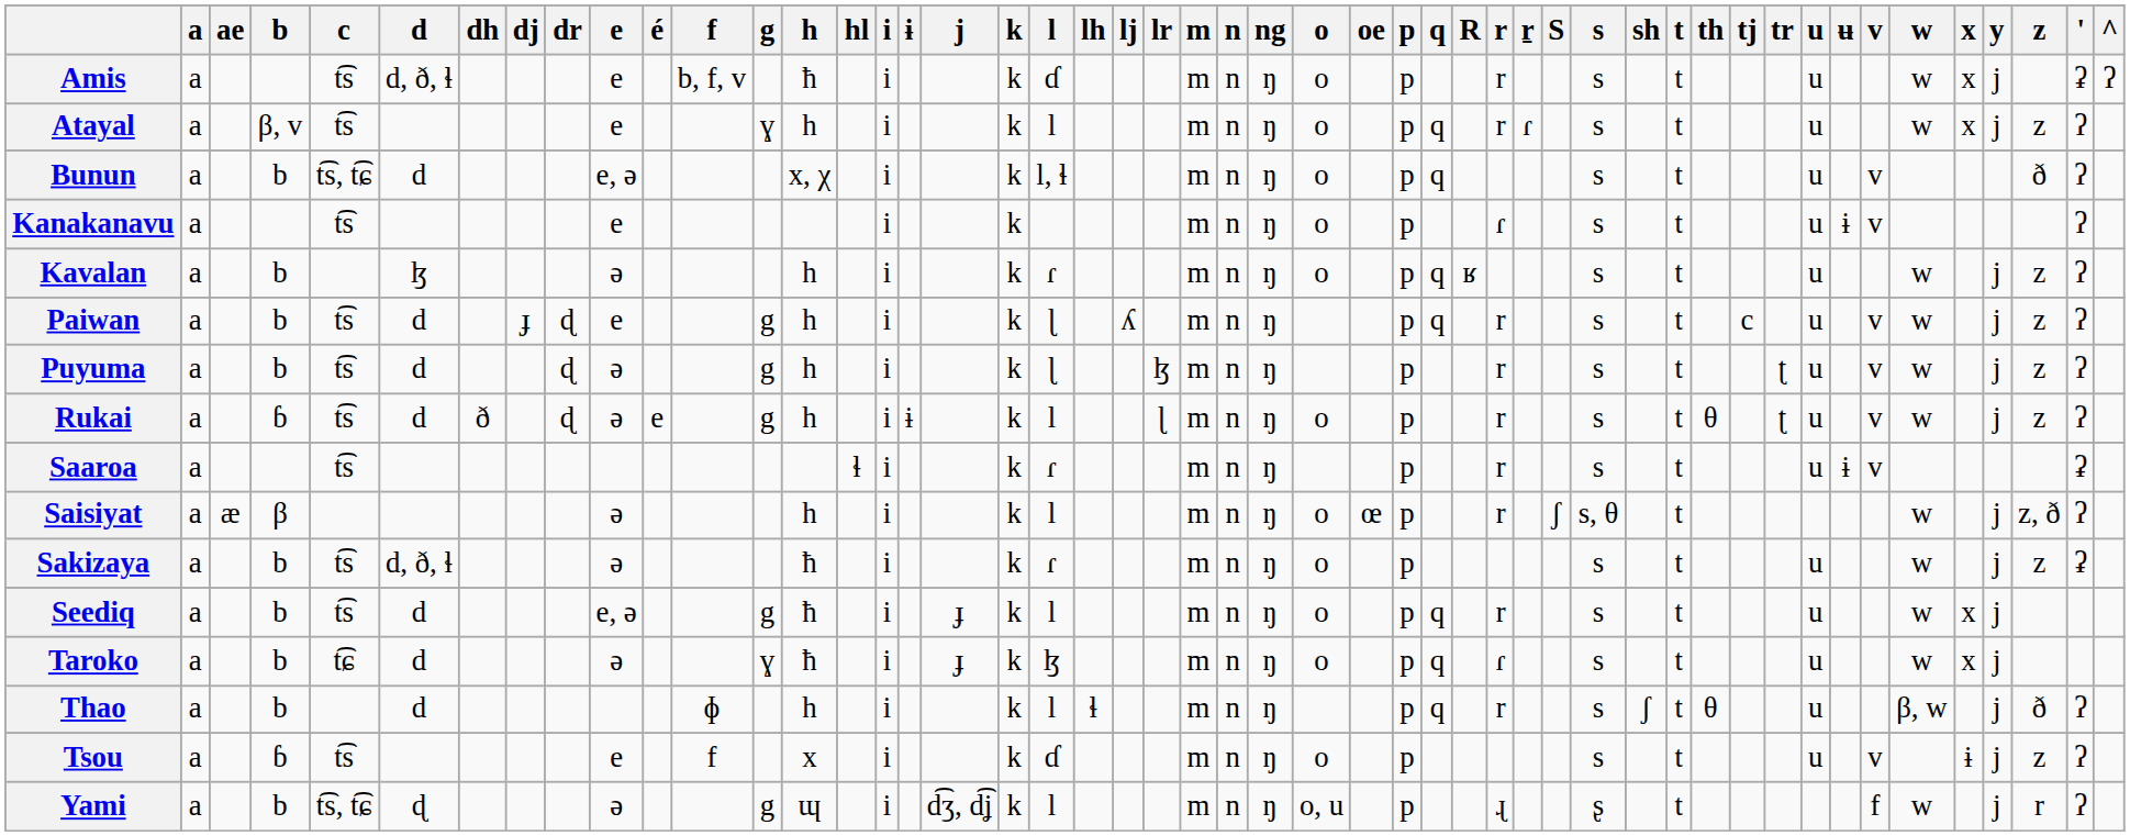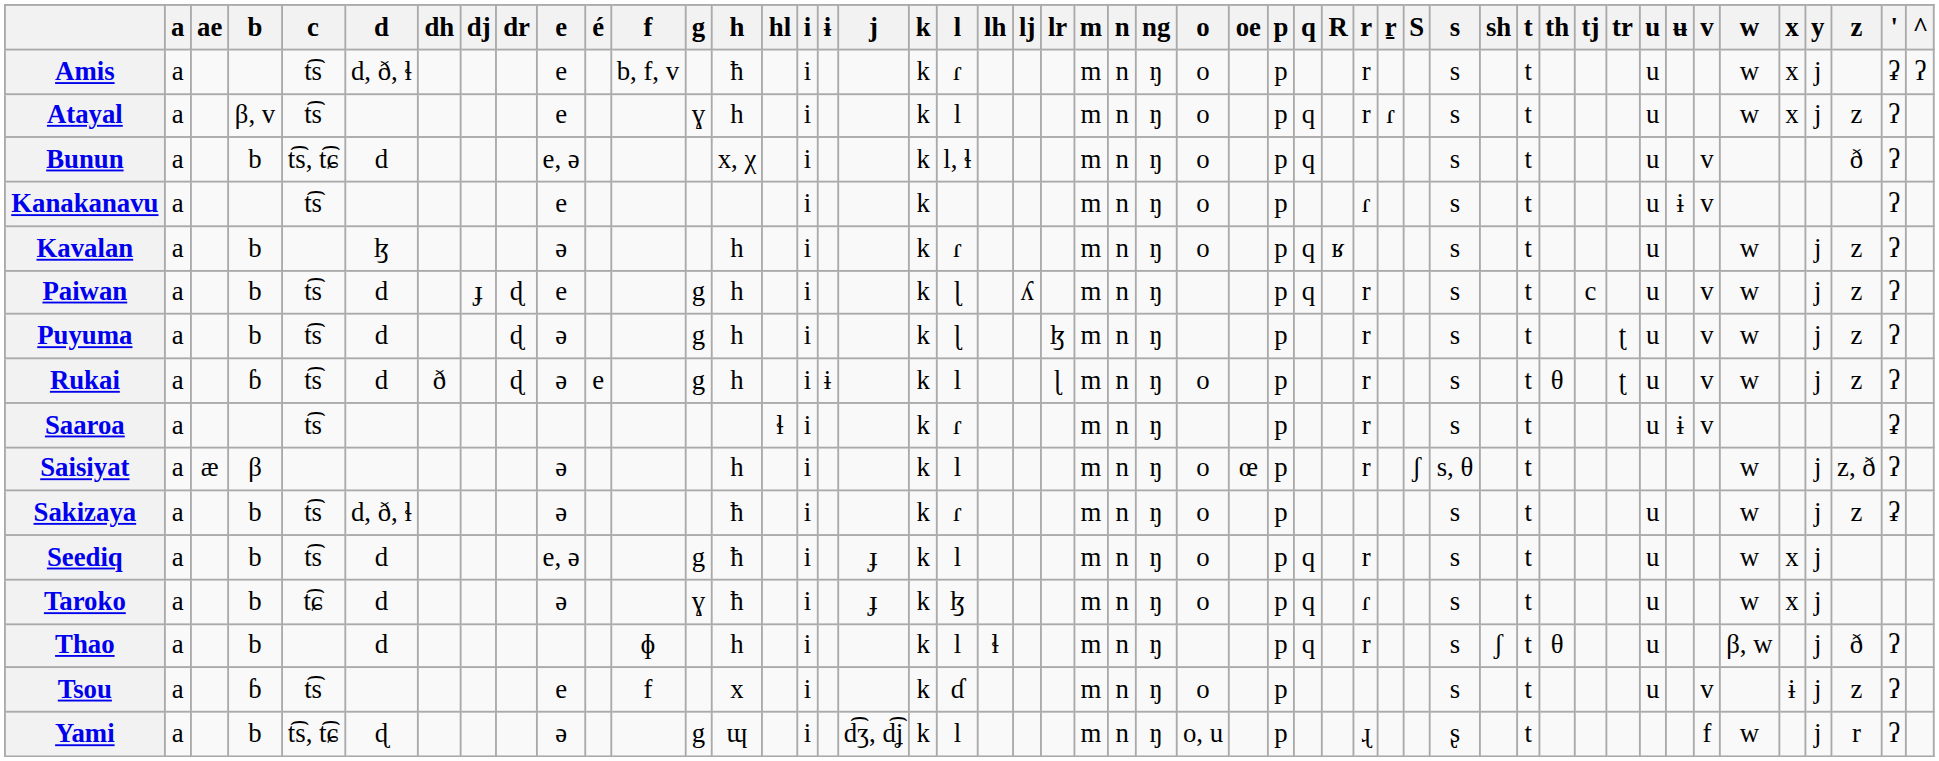 <table class=wikitable style="text-align:center;font-size:90%;">
 <tr>
 <th></th>
 <th>a</th>
 <th>ae</th>
 <th>b</th>
 <th>c</th>
 <th>d</th>
 <th>dh</th>
 <th>dj</th>
 <th>dr</th>
 <th>e</th>
 <th>é</th>
 <th>f</th>
 <th>g</th>
 <th>h</th>
 <th>hl</th>
 <th>i</th>
 <th>ɨ</th>
 <th>j</th>
 <th>k</th>
 <th>l</th>
 <th>lh</th>
 <th>lj</th>
 <th>lr</th>
 <th>m</th>
 <th>n</th>
 <th>ng</th>
 <th>o</th>
 <th>oe</th>
 <th>p</th>
 <th>q</th>
 <th>R</th>
 <th>r</th>
 <th>ṟ</th>
 <th>S</th>
 <th>s</th>
 <th>sh</th>
 <th>t</th>
 <th>th</th>
 <th>tj</th>
 <th>tr</th>
 <th>u</th>
 <th>ʉ</th>
 <th>v</th>
 <th>w</th>
 <th>x</th>
 <th>y</th>
 <th>z</th>
 <th>'</th>
 <th>^</th>
 </tr>
 <tr>
 <th><a href='#'>Amis</a></th>
 <td>a</td>
 <td></td>
 <td></td>
 <td>t͡s</td>
 <td>d, ð, ɬ</td>
 <td></td>
 <td></td>
 <td></td>
 <td>e</td>
 <td></td>
 <td>b, f, v</td>
 <td></td>
 <td>ħ</td>
 <td></td>
 <td>i</td>
 <td></td>
 <td></td>
 <td>k</td>
-<td>ɗ</td>
+<td>ɾ</td>
 <td></td>
 <td></td>
 <td></td>
 <td>m</td>
 <td>n</td>
 <td>ŋ</td>
 <td>o</td>
 <td></td>
 <td>p</td>
 <td></td>
 <td></td>
 <td>r</td>
 <td></td>
 <td></td>
 <td>s</td>
 <td></td>
 <td>t</td>
 <td></td>
 <td></td>
 <td></td>
 <td>u</td>
 <td></td>
 <td></td>
 <td>w</td>
 <td>x</td>
 <td>j</td>
 <td></td>
 <td>ʡ</td>
 <td>ʔ</td>
 </tr>
 <tr>
 <th><a href='#'>Atayal</a></th>
 <td>a</td>
 <td></td>
 <td>β, v</td>
 <td>t͡s</td>
 <td></td>
 <td></td>
 <td></td>
 <td></td>
 <td>e</td>
 <td></td>
 <td></td>
 <td>ɣ</td>
 <td>h</td>
 <td></td>
 <td>i</td>
 <td></td>
 <td></td>
 <td>k</td>
 <td>l</td>
 <td></td>
 <td></td>
 <td></td>
 <td>m</td>
 <td>n</td>
 <td>ŋ</td>
 <td>o</td>
 <td></td>
 <td>p</td>
 <td>q</td>
 <td></td>
 <td>r</td>
 <td>ɾ</td>
 <td></td>
 <td>s</td>
 <td></td>
 <td>t</td>
 <td></td>
 <td></td>
 <td></td>
 <td>u</td>
 <td></td>
 <td></td>
 <td>w</td>
 <td>x</td>
 <td>j</td>
 <td>z</td>
 <td>ʔ</td>
 <td></td>
 </tr>
 <tr>
 <th><a href='#'>Bunun</a></th>
 <td>a</td>
 <td></td>
 <td>b</td>
 <td>t͡s, t͡ɕ</td>
 <td>d</td>
 <td></td>
 <td></td>
 <td></td>
 <td>e, ə</td>
 <td></td>
 <td></td>
 <td></td>
 <td>x, χ</td>
 <td></td>
 <td>i</td>
 <td></td>
 <td></td>
 <td>k</td>
 <td>l, ɬ</td>
 <td></td>
 <td></td>
 <td></td>
 <td>m</td>
 <td>n</td>
 <td>ŋ</td>
 <td>o</td>
 <td></td>
 <td>p</td>
 <td>q</td>
 <td></td>
 <td></td>
 <td></td>
 <td></td>
 <td>s</td>
 <td></td>
 <td>t</td>
 <td></td>
 <td></td>
 <td></td>
 <td>u</td>
 <td></td>
 <td>v</td>
 <td></td>
 <td></td>
 <td></td>
 <td>ð</td>
 <td>ʔ</td>
 <td></td>
 </tr>
 <tr>
 <th><a href='#'>Kanakanavu</a></th>
 <td>a</td>
 <td></td>
 <td></td>
 <td>t͡s</td>
 <td></td>
 <td></td>
 <td></td>
 <td></td>
 <td>e</td>
 <td></td>
 <td></td>
 <td></td>
 <td></td>
 <td></td>
 <td>i</td>
 <td></td>
 <td></td>
 <td>k</td>
 <td></td>
 <td></td>
 <td></td>
 <td></td>
 <td>m</td>
 <td>n</td>
 <td>ŋ</td>
 <td>o</td>
 <td></td>
 <td>p</td>
 <td></td>
 <td></td>
 <td>ɾ</td>
 <td></td>
 <td></td>
 <td>s</td>
 <td></td>
 <td>t</td>
 <td></td>
 <td></td>
 <td></td>
 <td>u</td>
 <td>ɨ</td>
 <td>v</td>
 <td></td>
 <td></td>
 <td></td>
 <td></td>
 <td>ʔ</td>
 <td></td>
 </tr>
 <tr>
 <th><a href='#'>Kavalan</a></th>
 <td>a</td>
 <td></td>
 <td>b</td>
 <td></td>
 <td>ɮ</td>
 <td></td>
 <td></td>
 <td></td>
 <td>ə</td>
 <td></td>
 <td></td>
 <td></td>
 <td>h</td>
 <td></td>
 <td>i</td>
 <td></td>
 <td></td>
 <td>k</td>
 <td>ɾ</td>
 <td></td>
 <td></td>
 <td></td>
 <td>m</td>
 <td>n</td>
 <td>ŋ</td>
 <td>o</td>
 <td></td>
 <td>p</td>
 <td>q</td>
 <td>ʁ</td>
 <td></td>
 <td></td>
 <td></td>
 <td>s</td>
 <td></td>
 <td>t</td>
 <td></td>
 <td></td>
 <td></td>
 <td>u</td>
 <td></td>
 <td></td>
 <td>w</td>
 <td></td>
 <td>j</td>
 <td>z</td>
 <td>ʔ</td>
 <td></td>
 </tr>
 <tr>
 <th><a href='#'>Paiwan</a></th>
 <td>a</td>
 <td></td>
 <td>b</td>
 <td>t͡s</td>
 <td>d</td>
 <td></td>
 <td>ɟ</td>
 <td>ɖ</td>
 <td>e</td>
 <td></td>
 <td></td>
 <td>g</td>
 <td>h</td>
 <td></td>
 <td>i</td>
 <td></td>
 <td></td>
 <td>k</td>
 <td>ɭ</td>
 <td></td>
 <td>ʎ</td>
 <td></td>
 <td>m</td>
 <td>n</td>
 <td>ŋ</td>
 <td></td>
 <td></td>
 <td>p</td>
 <td>q</td>
 <td></td>
 <td>r</td>
 <td></td>
 <td></td>
 <td>s</td>
 <td></td>
 <td>t</td>
 <td></td>
 <td>c</td>
 <td></td>
 <td>u</td>
 <td></td>
 <td>v</td>
 <td>w</td>
 <td></td>
 <td>j</td>
 <td>z</td>
 <td>ʔ</td>
 <td></td>
 </tr>
 <tr>
 <th><a href='#'>Puyuma</a></th>
 <td>a</td>
 <td></td>
 <td>b</td>
 <td>t͡s</td>
 <td>d</td>
 <td></td>
 <td></td>
 <td>ɖ</td>
 <td>ə</td>
 <td></td>
 <td></td>
 <td>g</td>
 <td>h</td>
 <td></td>
 <td>i</td>
 <td></td>
 <td></td>
 <td>k</td>
 <td>ɭ</td>
 <td></td>
 <td></td>
 <td>ɮ</td>
 <td>m</td>
 <td>n</td>
 <td>ŋ</td>
 <td></td>
 <td></td>
 <td>p</td>
 <td></td>
 <td></td>
 <td>r</td>
 <td></td>
 <td></td>
 <td>s</td>
 <td></td>
 <td>t</td>
 <td></td>
 <td></td>
 <td>ʈ</td>
 <td>u</td>
 <td></td>
 <td>v</td>
 <td>w</td>
 <td></td>
 <td>j</td>
 <td>z</td>
 <td>ʔ</td>
 <td></td>
 </tr>
 <tr>
 <th><a href='#'>Rukai</a></th>
 <td>a</td>
 <td></td>
 <td>ɓ</td>
 <td>t͡s</td>
 <td>d</td>
 <td>ð</td>
 <td></td>
 <td>ɖ</td>
 <td>ə</td>
 <td>e</td>
 <td></td>
 <td>g</td>
 <td>h</td>
 <td></td>
 <td>i</td>
 <td>ɨ</td>
 <td></td>
 <td>k</td>
 <td>l</td>
 <td></td>
 <td></td>
 <td>ɭ</td>
 <td>m</td>
 <td>n</td>
 <td>ŋ</td>
 <td>o</td>
 <td></td>
 <td>p</td>
 <td></td>
 <td></td>
 <td>r</td>
 <td></td>
 <td></td>
 <td>s</td>
 <td></td>
 <td>t</td>
 <td>θ</td>
 <td></td>
 <td>ʈ</td>
 <td>u</td>
 <td></td>
 <td>v</td>
 <td>w</td>
 <td></td>
 <td>j</td>
 <td>z</td>
 <td>ʔ</td>
 <td></td>
 </tr>
 <tr>
 <th><a href='#'>Saaroa</a></th>
 <td>a</td>
 <td></td>
 <td></td>
 <td>t͡s</td>
 <td></td>
 <td></td>
 <td></td>
 <td></td>
 <td></td>
 <td></td>
 <td></td>
 <td></td>
 <td></td>
 <td>ɬ</td>
 <td>i</td>
 <td></td>
 <td></td>
 <td>k</td>
 <td>ɾ</td>
 <td></td>
 <td></td>
 <td></td>
 <td>m</td>
 <td>n</td>
 <td>ŋ</td>
 <td></td>
 <td></td>
 <td>p</td>
 <td></td>
 <td></td>
 <td>r</td>
 <td></td>
 <td></td>
 <td>s</td>
 <td></td>
 <td>t</td>
 <td></td>
 <td></td>
 <td></td>
 <td>u</td>
 <td>ɨ</td>
 <td>v</td>
 <td></td>
 <td></td>
 <td></td>
 <td></td>
 <td>ʡ</td>
 <td></td>
 </tr>
 <tr>
 <th><a href='#'>Saisiyat</a></th>
 <td>a</td>
 <td>æ</td>
 <td>β</td>
 <td></td>
 <td></td>
 <td></td>
 <td></td>
 <td></td>
 <td>ə</td>
 <td></td>
 <td></td>
 <td></td>
 <td>h</td>
 <td></td>
 <td>i</td>
 <td></td>
 <td></td>
 <td>k</td>
 <td>l</td>
 <td></td>
 <td></td>
 <td></td>
 <td>m</td>
 <td>n</td>
 <td>ŋ</td>
 <td>o</td>
 <td>œ</td>
 <td>p</td>
 <td></td>
 <td></td>
 <td>r</td>
 <td></td>
 <td>ʃ</td>
 <td>s, θ</td>
 <td></td>
 <td>t</td>
 <td></td>
 <td></td>
 <td></td>
 <td></td>
 <td></td>
 <td></td>
 <td>w</td>
 <td></td>
 <td>j</td>
 <td>z, ð</td>
 <td>ʔ</td>
 <td></td>
 </tr>
 <tr>
 <th><a href='#'>Sakizaya</a></th>
 <td>a</td>
 <td></td>
 <td>b</td>
 <td>t͡s</td>
 <td>d, ð, ɬ</td>
 <td></td>
 <td></td>
 <td></td>
 <td>ə</td>
 <td></td>
 <td></td>
 <td></td>
 <td>ħ</td>
 <td></td>
 <td>i</td>
 <td></td>
 <td></td>
 <td>k</td>
 <td>ɾ</td>
 <td></td>
 <td></td>
 <td></td>
 <td>m</td>
 <td>n</td>
 <td>ŋ</td>
 <td>o</td>
 <td></td>
 <td>p</td>
 <td></td>
 <td></td>
 <td></td>
 <td></td>
 <td></td>
 <td>s</td>
 <td></td>
 <td>t</td>
 <td></td>
 <td></td>
 <td></td>
 <td>u</td>
 <td></td>
 <td></td>
 <td>w</td>
 <td></td>
 <td>j</td>
 <td>z</td>
 <td>ʡ</td>
 <td></td>
 </tr>
 <tr>
 <th><a href='#'>Seediq</a></th>
 <td>a</td>
 <td></td>
 <td>b</td>
 <td>t͡s</td>
 <td>d</td>
 <td></td>
 <td></td>
 <td></td>
 <td>e, ə</td>
 <td></td>
 <td></td>
 <td>g</td>
 <td>ħ</td>
 <td></td>
 <td>i</td>
 <td></td>
 <td>ɟ</td>
 <td>k</td>
 <td>l</td>
 <td></td>
 <td></td>
 <td></td>
 <td>m</td>
 <td>n</td>
 <td>ŋ</td>
 <td>o</td>
 <td></td>
 <td>p</td>
 <td>q</td>
 <td></td>
 <td>r</td>
 <td></td>
 <td></td>
 <td>s</td>
 <td></td>
 <td>t</td>
 <td></td>
 <td></td>
 <td></td>
 <td>u</td>
 <td></td>
 <td></td>
 <td>w</td>
 <td>x</td>
 <td>j</td>
 <td></td>
 <td></td>
 <td></td>
 </tr>
 <tr>
 <th><a href='#'>Taroko</a></th>
 <td>a</td>
 <td></td>
 <td>b</td>
 <td>t͡ɕ</td>
 <td>d</td>
 <td></td>
 <td></td>
 <td></td>
 <td>ə</td>
 <td></td>
 <td></td>
 <td>ɣ</td>
 <td>ħ</td>
 <td></td>
 <td>i</td>
 <td></td>
 <td>ɟ</td>
 <td>k</td>
 <td>ɮ</td>
 <td></td>
 <td></td>
 <td></td>
 <td>m</td>
 <td>n</td>
 <td>ŋ</td>
 <td>o</td>
 <td></td>
 <td>p</td>
 <td>q</td>
 <td></td>
 <td>ɾ</td>
 <td></td>
 <td></td>
 <td>s</td>
 <td></td>
 <td>t</td>
 <td></td>
 <td></td>
 <td></td>
 <td>u</td>
 <td></td>
 <td></td>
 <td>w</td>
 <td>x</td>
 <td>j</td>
 <td></td>
 <td></td>
 <td></td>
 </tr>
 <tr>
 <th><a href='#'>Thao</a></th>
 <td>a</td>
 <td></td>
 <td>b</td>
 <td></td>
 <td>d</td>
 <td></td>
 <td></td>
 <td></td>
 <td></td>
 <td></td>
 <td>ɸ</td>
 <td></td>
 <td>h</td>
 <td></td>
 <td>i</td>
 <td></td>
 <td></td>
 <td>k</td>
 <td>l</td>
 <td>ɬ</td>
 <td></td>
 <td></td>
 <td>m</td>
 <td>n</td>
 <td>ŋ</td>
 <td></td>
 <td></td>
 <td>p</td>
 <td>q</td>
 <td></td>
 <td>r</td>
 <td></td>
 <td></td>
 <td>s</td>
 <td>ʃ</td>
 <td>t</td>
 <td>θ</td>
 <td></td>
 <td></td>
 <td>u</td>
 <td></td>
 <td></td>
 <td>β, w</td>
 <td></td>
 <td>j</td>
 <td>ð</td>
 <td>ʔ</td>
 <td></td>
 </tr>
 <tr>
 <th><a href='#'>Tsou</a></th>
 <td>a</td>
 <td></td>
 <td>ɓ</td>
 <td>t͡s</td>
 <td></td>
 <td></td>
 <td></td>
 <td></td>
 <td>e</td>
 <td></td>
 <td>f</td>
 <td></td>
 <td>x</td>
 <td></td>
 <td>i</td>
 <td></td>
 <td></td>
 <td>k</td>
 <td>ɗ</td>
 <td></td>
 <td></td>
 <td></td>
 <td>m</td>
 <td>n</td>
 <td>ŋ</td>
 <td>o</td>
 <td></td>
 <td>p</td>
 <td></td>
 <td></td>
 <td></td>
 <td></td>
 <td></td>
 <td>s</td>
 <td></td>
 <td>t</td>
 <td></td>
 <td></td>
 <td></td>
 <td>u</td>
 <td></td>
 <td>v</td>
 <td></td>
 <td>ɨ</td>
 <td>j</td>
 <td>z</td>
 <td>ʔ</td>
 <td></td>
 </tr>
 <tr>
 <th><a href='#'>Yami</a></th>
 <td>a</td>
 <td></td>
 <td>b</td>
 <td>t͡s, t͡ɕ</td>
 <td>ɖ</td>
 <td></td>
 <td></td>
 <td></td>
 <td>ə</td>
 <td></td>
 <td></td>
 <td>g</td>
 <td>ɰ</td>
 <td></td>
 <td>i</td>
 <td></td>
 <td>d͡ʒ, d͡ʝ</td>
 <td>k</td>
 <td>l</td>
 <td></td>
 <td></td>
 <td></td>
 <td>m</td>
 <td>n</td>
 <td>ŋ</td>
 <td>o, u</td>
 <td></td>
 <td>p</td>
 <td></td>
 <td></td>
 <td>ɻ</td>
 <td></td>
 <td></td>
 <td>ʂ</td>
 <td></td>
 <td>t</td>
 <td></td>
 <td></td>
 <td></td>
 <td></td>
 <td></td>
 <td>f</td>
 <td>w</td>
 <td></td>
 <td>j</td>
 <td>r</td>
 <td>ʔ</td>
 <td></td>
 </tr>
 </table>
